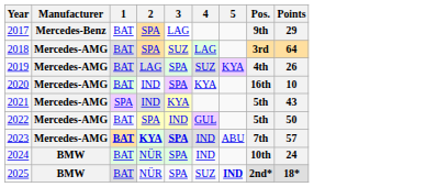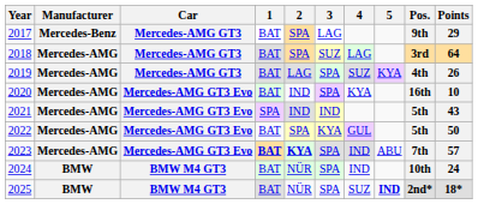 <table class="wikitable" border="1" style="text-align:center; font-size:85%;">
 <tr>
 <th>Year</th>
 <th>Manufacturer</th>
+<th>Car</th>
 <th>1</th>
 <th>2</th>
 <th>3</th>
 <th>4</th>
 <th>5</th>
 <th>Pos.</th>
 <th>Points</th>
 </tr>
 <tr>
 <td><a href='#'>2017</a></td>
 <th nowrap>Mercedes-Benz</th>
+<th nowrap><a href='#'>Mercedes-AMG GT3</a></th>
 <td style="background:#FFFFFF;"><a href='#'>BAT</a></td>
 <td style="background:#FFDF9F;"><a href='#'>SPA</a><br></td>
 <td style="background:#FFFFFF;"><a href='#'>LAG</a></td>
 <td></td>
 <td></td>
 <th>9th</th>
 <th>29</th>
 </tr>
 <tr>
 <td><a href='#'>2018</a></td>
 <th nowrap>Mercedes-AMG</th>
+<th nowrap><a href='#'>Mercedes-AMG GT3</a></th>
 <td style="background:#DFDFDF;"><a href='#'>BAT</a><br></td>
 <td style="background:#FFDF9F;"><a href='#'>SPA</a><br></td>
 <td style="background:#FFFFBF;"><a href='#'>SUZ</a><br></td>
 <td style="background:#DFFFDF;"><a href='#'>LAG</a><br></td>
 <td></td>
 <th style="background:#FFDF9F;">3rd</th>
 <th style="background:#FFDF9F;">64</th>
 </tr>
 <tr>
 <td><a href='#'>2019</a></td>
 <th nowrap>Mercedes-AMG</th>
+<th nowrap><a href='#'>Mercedes-AMG GT3</a></th>
 <td style="background:#DFDFDF;"><a href='#'>BAT</a><br></td>
 <td style="background:#DFDFDF;"><a href='#'>LAG</a><br></td>
 <td style="background:#DFFFDF;"><a href='#'>SPA</a><br></td>
 <td style="background:#DFDFDF;"><a href='#'>SUZ</a><br></td>
 <td style="background:#EFCFFF;"><a href='#'>KYA</a><br></td>
 <th>4th</th>
 <th>26</th>
 </tr>
 <tr>
 <td><a href='#'>2020</a></td>
 <th nowrap>Mercedes-AMG</th>
+<th nowrap><a href='#'>Mercedes-AMG GT3 Evo</a></th>
 <td style="background:#DFFFDF;"><a href='#'>BAT</a><br></td>
 <td><a href='#'>IND</a></td>
 <td style="background:#EFCFFF;"><a href='#'>SPA</a><br></td>
 <td><a href='#'>KYA</a></td>
 <td></td>
 <th>16th</th>
 <th>10</th>
 </tr>
 <tr>
 <td><a href='#'>2021</a></td>
 <th nowrap>Mercedes-AMG</th>
+<th nowrap><a href='#'>Mercedes-AMG GT3 Evo</a></th>
 <td style="background:#EFCFFF;"><a href='#'>SPA</a><br></td>
 <td style="background:#DFDFDF;"><a href='#'>IND</a><br></td>
-<td style="background:#FFFFBF;"><a href='#'>KYA</a><br></td>
+<td style="background:#FFFFBF;"><a href='#'>IND</a><br></td>
 <td></td>
 <td></td>
 <th>5th</th>
 <th>43</th>
 </tr>
 <tr>
 <td><a href='#'>2022</a></td>
 <th nowrap>Mercedes-AMG</th>
+<th nowrap><a href='#'>Mercedes-AMG GT3 Evo</a></th>
 <td><a href='#'>BAT</a></td>
 <td style="background:#FFFFBF;"><a href='#'>SPA</a><br></td>
-<td style="background:#FFFFBF;"><a href='#'>IND</a><br></td>
+<td style="background:#FFFFBF;"><a href='#'>KYA</a><br></td>
 <td style="background:#EFCFFF;"><a href='#'>GUL</a><br></td>
 <td></td>
 <th>5th</th>
 <th>50</th>
 </tr>
 <tr>
 <td><a href='#'>2023</a></td>
 <th nowrap>Mercedes-AMG</th>
+<th nowrap><a href='#'>Mercedes-AMG GT3 Evo</a></th>
 <td style="background:#FFDF9F;"><strong><a href='#'>BAT</a></strong><br></td>
 <td style="background:#DFFFDF;"><strong><a href='#'>KYA</a></strong><br></td>
-<td style="background:#DFDFDF;"><strong><a href='#'>SPA</a><br></strong></td>
+<td style="background:#DFDFDF;"><a href='#'>SPA</a><br></td>
 <td style="background:#DFDFDF;"><a href='#'>IND</a><br></td>
 <td style="background:#;"><a href='#'>ABU</a></td>
 <th>7th</th>
 <th>57</th>
 </tr>
 <tr>
 <td><a href='#'>2024</a></td>
 <th>BMW</th>
+<th><a href='#'>BMW M4 GT3</a></th>
 <td style="background:#DFFFDF;"><a href='#'>BAT</a><br></td>
 <td style="background:#DFFFDF;"><a href='#'>NÜR</a><br></td>
 <td style="background:#DFFFDF;"><a href='#'>SPA</a><br></td>
 <td><a href='#'>IND</a></td>
 <td></td>
 <th>10th</th>
 <th>24</th>
 </tr>
 <tr>
 <td><a href='#'>2025</a></td>
 <th>BMW</th>
+<th><a href='#'>BMW M4 GT3</a></th>
 <td style="background:#DFDFDF;"><a href='#'>BAT</a><br></td>
 <td style="background:#;"><a href='#'>NÜR</a><br></td>
 <td style="background:#;"><a href='#'>SPA</a><br></td>
 <td style="background:#;"><a href='#'>SUZ</a><br></td>
 <td style="background:#;"><strong><a href='#'>IND</a><br></strong></td>
 <th style="background:#DFDFDF;">2nd*</th>
 <th style="background:#DFDFDF;">18*</th>
 </tr>
 </table>
